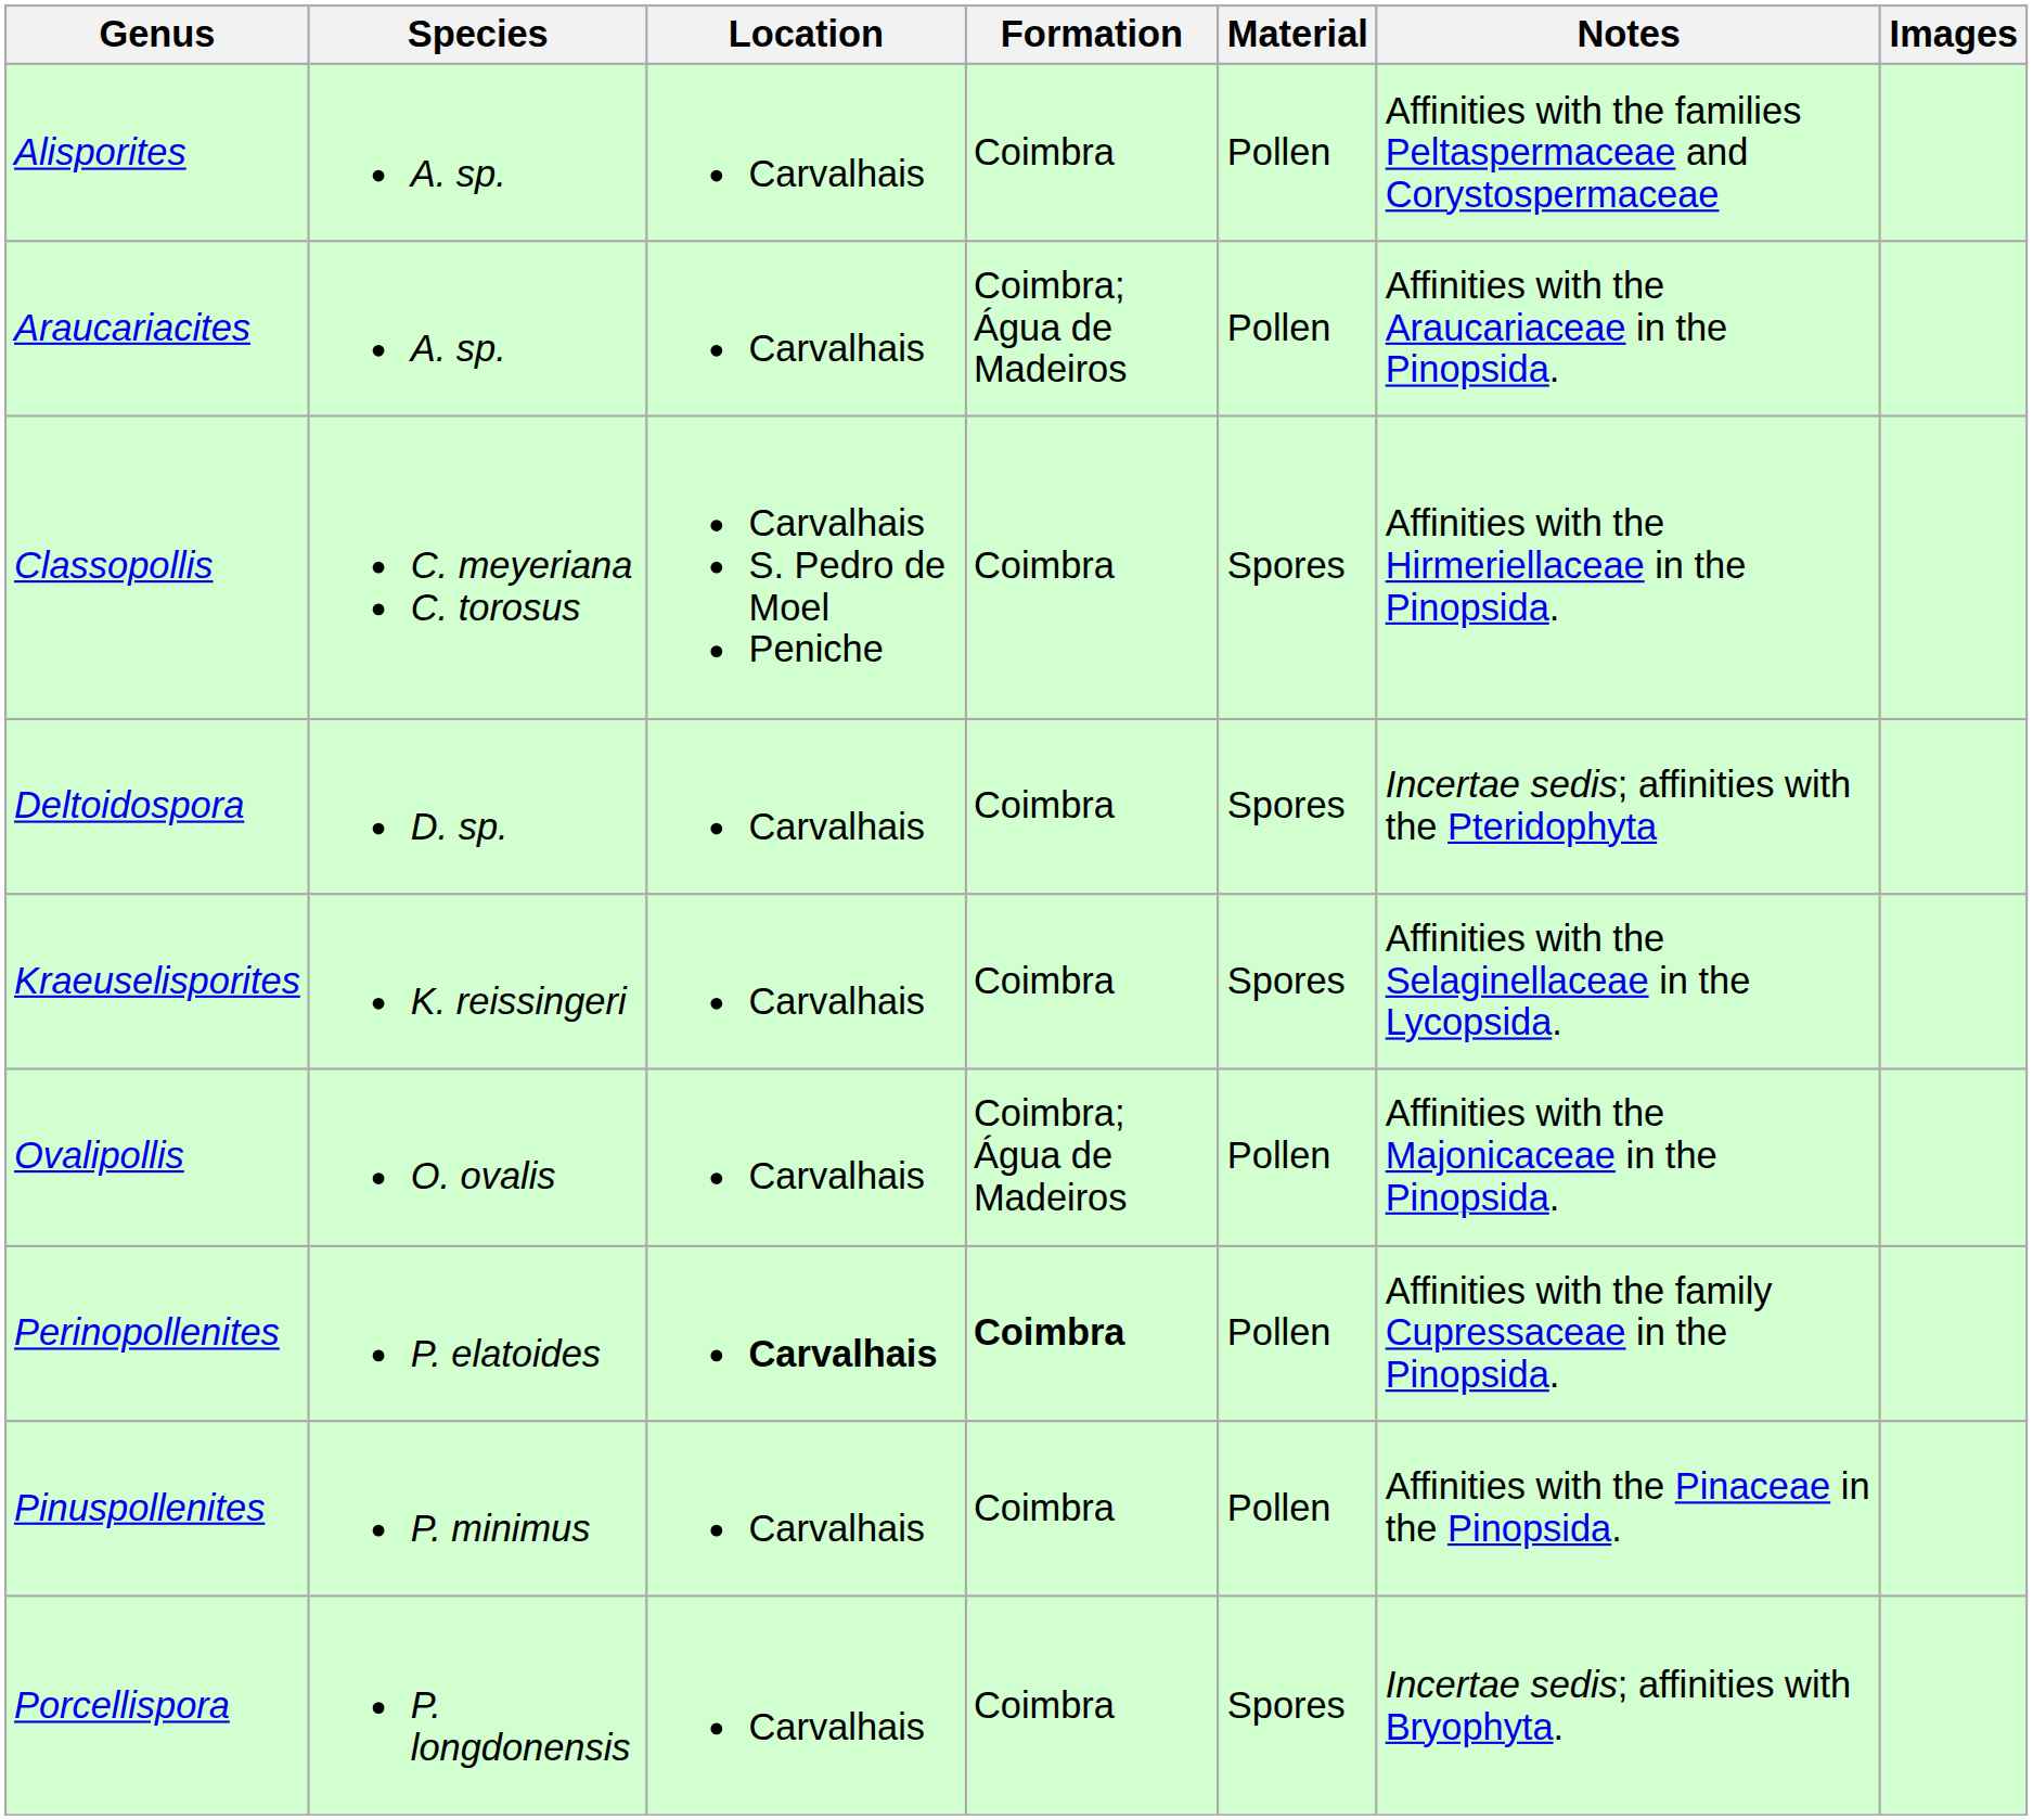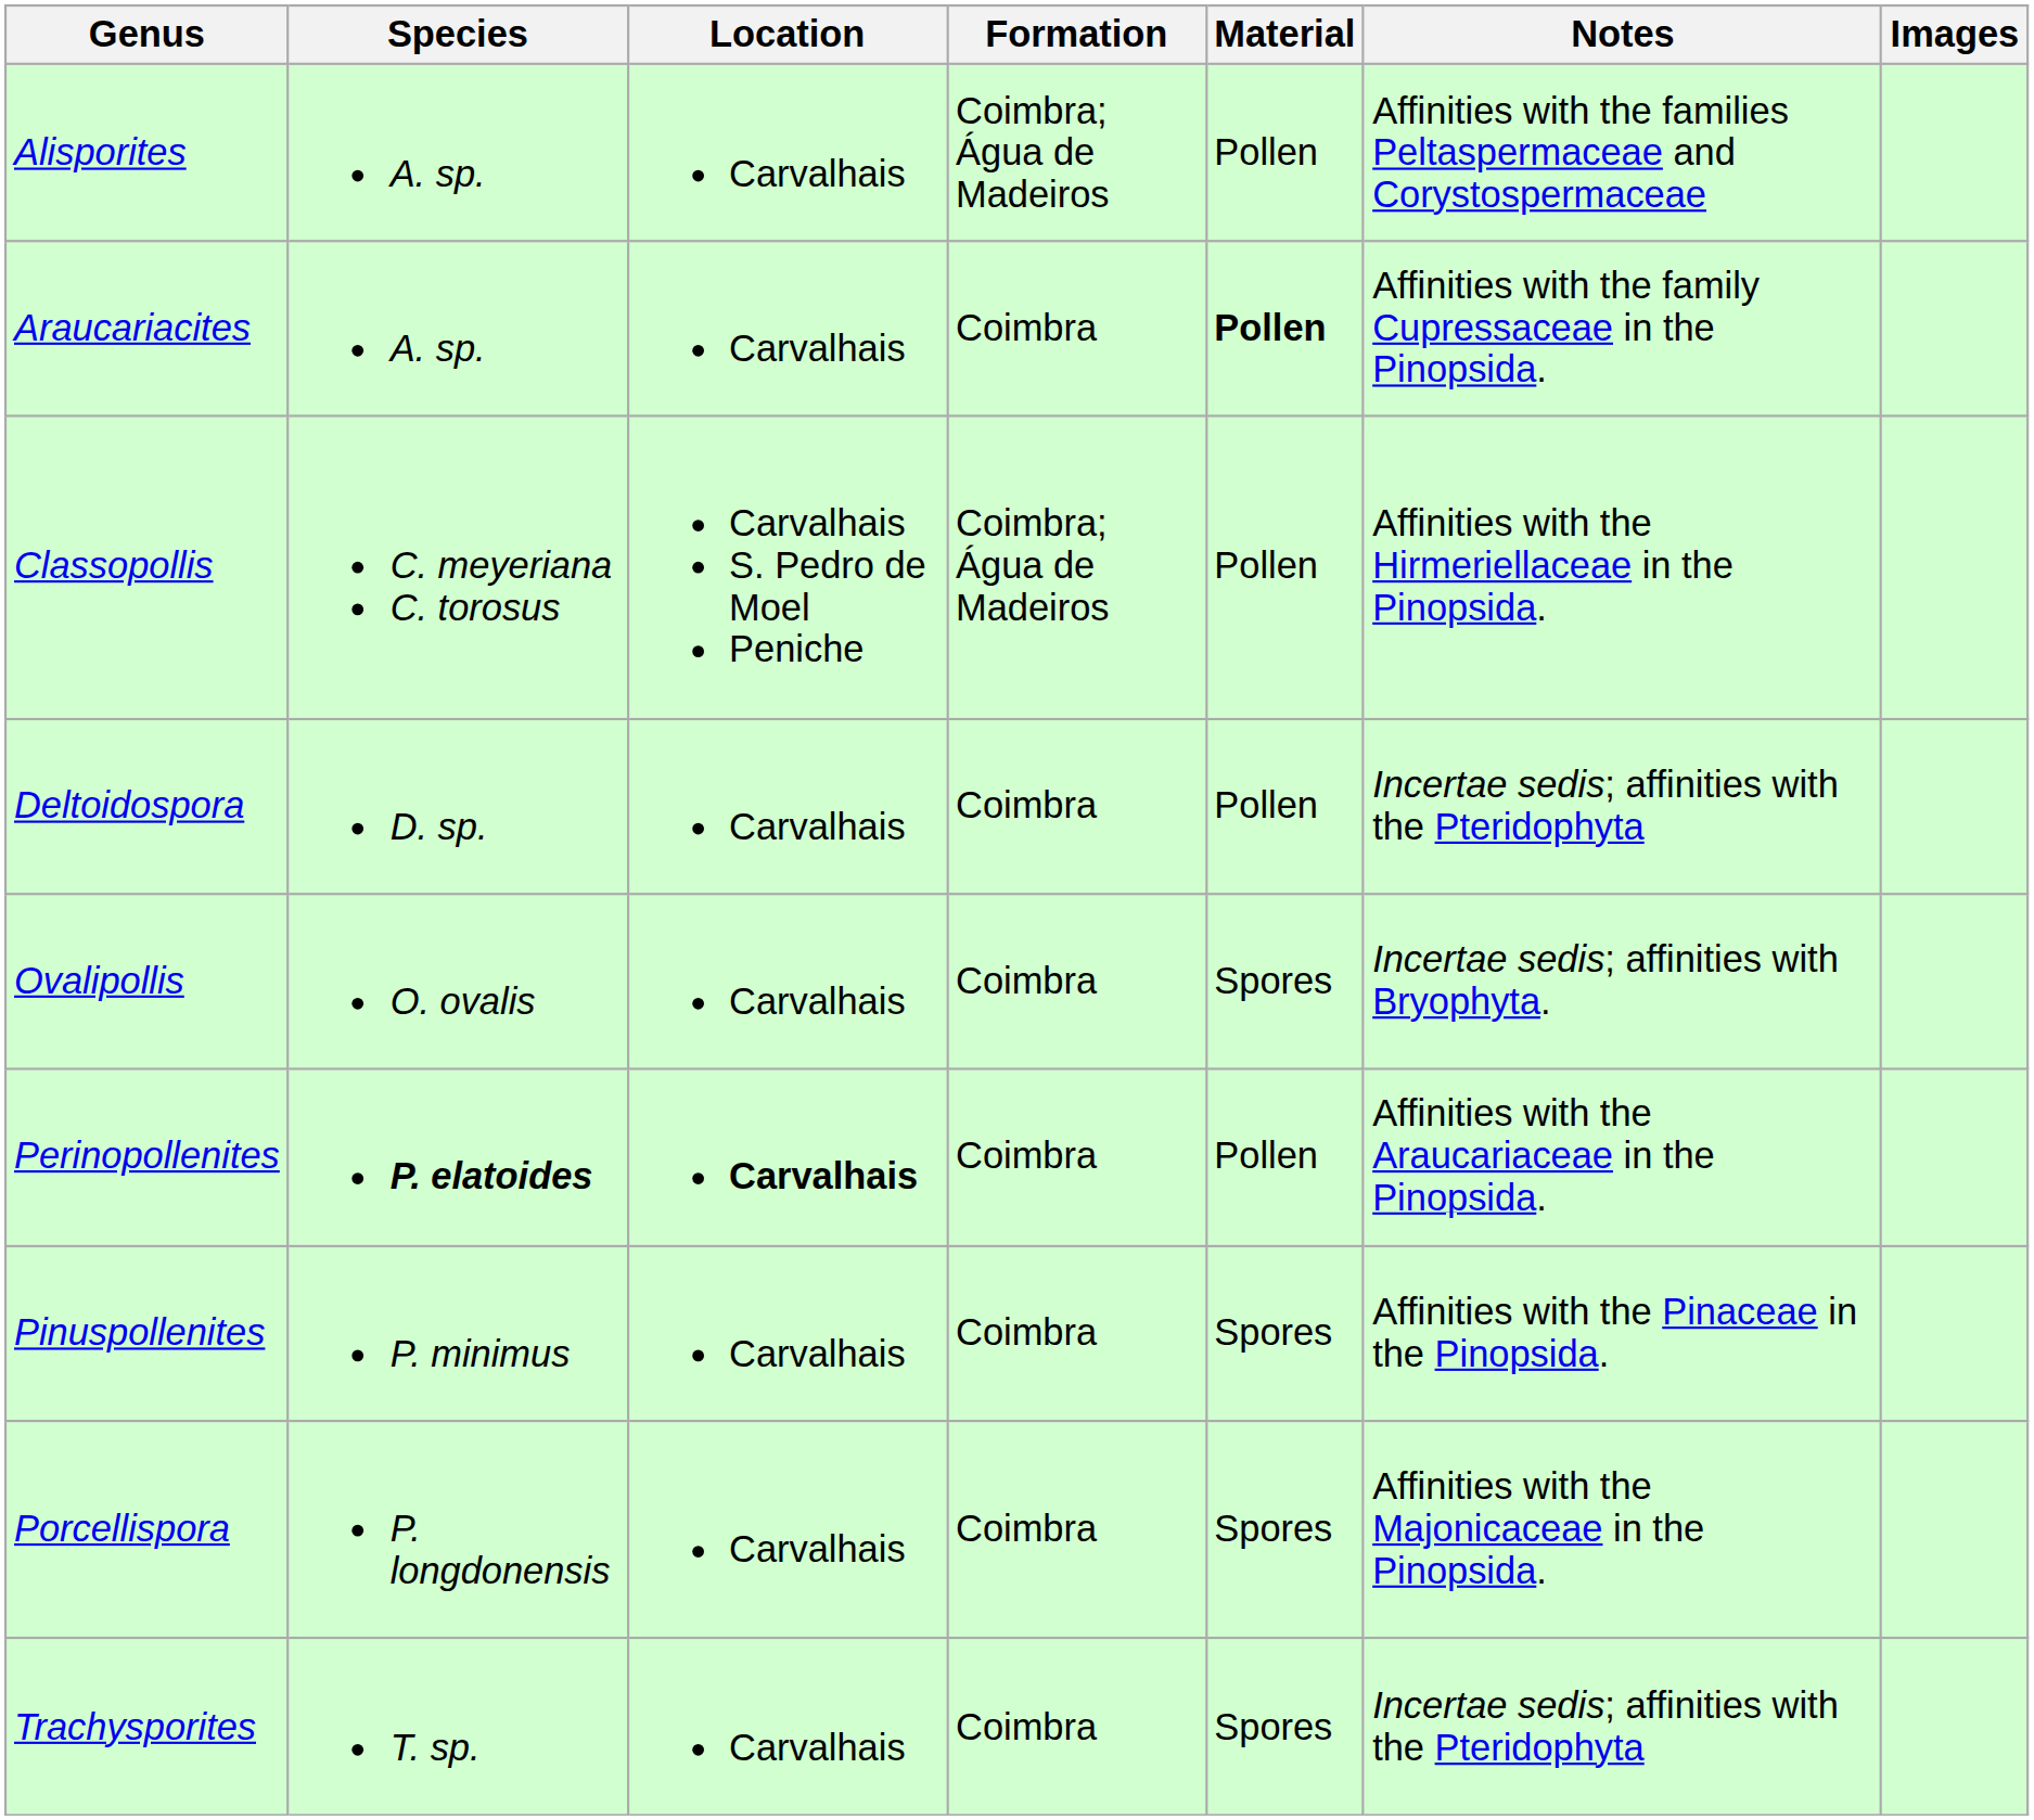 <table class="wikitable">
 <tr>
 <th>Genus</th>
 <th>Species</th>
 <th>Location</th>
 <th>Formation</th>
 <th>Material</th>
 <th>Notes</th>
 <th>Images</th>
 </tr>
 <tr>
 <td style="background:#D1FFCF;"><em><a href='#'>Alisporites</a></em></td>
 <td style="background:#D1FFCF;"><br><ul><li><em>A. sp.</em></li></ul></td>
 <td style="background:#D1FFCF;"><br><ul><li>Carvalhais</li></ul></td>
-<td style="background:#D1FFCF;">Coimbra</td>
+<td style="background:#D1FFCF;">Coimbra; Água de Madeiros</td>
 <td style="background:#D1FFCF;">Pollen</td>
 <td style="background:#D1FFCF;">Affinities with the families <a href='#'>Peltaspermaceae</a> and <a href='#'>Corystospermaceae</a></td>
 <td style="background:#D1FFCF;"></td>
 </tr>
 <tr>
 <td style="background:#D1FFCF;"><em><a href='#'>Araucariacites</a></em></td>
 <td style="background:#D1FFCF;"><br><ul><li><em>A. sp.</em></li></ul></td>
 <td style="background:#D1FFCF;"><br><ul><li>Carvalhais</li></ul></td>
-<td style="background:#D1FFCF;">Coimbra; Água de Madeiros</td>
-<td style="background:#D1FFCF;">Pollen</td>
-<td style="background:#D1FFCF;">Affinities with the <a href='#'>Araucariaceae</a> in the <a href='#'>Pinopsida</a>.</td>
+<td style="background:#D1FFCF;">Coimbra</td>
+<td style="background:#D1FFCF;"><strong>Pollen</strong></td>
+<td style="background:#D1FFCF;">Affinities with the family <a href='#'>Cupressaceae</a> in the <a href='#'>Pinopsida</a>.</td>
 <td style="background:#D1FFCF;"></td>
 </tr>
 <tr>
 <td style="background:#D1FFCF;"><em><a href='#'>Classopollis</a></em><em></em></td>
 <td style="background:#D1FFCF;"><br><ul><li><em>C. meyeriana</em></li><li><em>C. torosus</em></li></ul></td>
 <td style="background:#D1FFCF;"><br><ul><li>Carvalhais</li><li>S. Pedro de Moel</li><li>Peniche</li></ul></td>
-<td style="background:#D1FFCF;">Coimbra</td>
-<td style="background:#D1FFCF;">Spores</td>
+<td style="background:#D1FFCF;">Coimbra; Água de Madeiros</td>
+<td style="background:#D1FFCF;">Pollen</td>
 <td style="background:#D1FFCF;">Affinities with the <a href='#'>Hirmeriellaceae</a> in the <a href='#'>Pinopsida</a>.</td>
 <td style="background:#D1FFCF;"></td>
 </tr>
 <tr>
 <td style="background:#D1FFCF;"><em><a href='#'>Deltoidospora</a></em></td>
 <td style="background:#D1FFCF;"><br><ul><li><em>D. sp.</em></li></ul></td>
 <td style="background:#D1FFCF;"><br><ul><li>Carvalhais</li></ul></td>
 <td style="background:#D1FFCF;">Coimbra</td>
-<td style="background:#D1FFCF;">Spores</td>
+<td style="background:#D1FFCF;">Pollen</td>
 <td style="background:#D1FFCF;"><em>Incertae sedis</em>; affinities with the <a href='#'>Pteridophyta</a></td>
-<td style="background:#D1FFCF;"></td>
-</tr>
-<tr>
-<td style="background:#D1FFCF;"><em><a href='#'>Kraeuselisporites</a></em></td>
-<td style="background:#D1FFCF;"><br><ul><li><em>K. reissingeri</em></li></ul></td>
-<td style="background:#D1FFCF;"><br><ul><li>Carvalhais</li></ul></td>
-<td style="background:#D1FFCF;">Coimbra</td>
-<td style="background:#D1FFCF;">Spores</td>
-<td style="background:#D1FFCF;">Affinities with the <a href='#'>Selaginellaceae</a> in the <a href='#'>Lycopsida</a>.</td>
 <td style="background:#D1FFCF;"></td>
 </tr>
 <tr>
 <td style="background:#D1FFCF;"><em><a href='#'>Ovalipollis</a></em></td>
 <td style="background:#D1FFCF;"><br><ul><li><em>O. ovalis</em></li></ul></td>
 <td style="background:#D1FFCF;"><br><ul><li>Carvalhais</li></ul></td>
-<td style="background:#D1FFCF;">Coimbra; Água de Madeiros</td>
-<td style="background:#D1FFCF;">Pollen</td>
-<td style="background:#D1FFCF;">Affinities with the <a href='#'>Majonicaceae</a> in the <a href='#'>Pinopsida</a>.</td>
+<td style="background:#D1FFCF;">Coimbra</td>
+<td style="background:#D1FFCF;">Spores</td>
+<td style="background:#D1FFCF;"><em>Incertae sedis</em>; affinities with <a href='#'>Bryophyta</a>.</td>
 <td style="background:#D1FFCF;"></td>
 </tr>
 <tr>
 <td style="background:#D1FFCF;"><em><a href='#'>Perinopollenites</a></em></td>
-<td style="background:#D1FFCF;"><br><ul><li><em>P. elatoides</em></li></ul></td>
+<td style="background:#D1FFCF;"><strong><br><ul><li><em>P. elatoides</em></li></ul></strong></td>
 <td style="background:#D1FFCF;"><strong><br><ul><li>Carvalhais</li></ul></strong></td>
-<td style="background:#D1FFCF;"><strong>Coimbra</strong></td>
+<td style="background:#D1FFCF;">Coimbra</td>
 <td style="background:#D1FFCF;">Pollen</td>
-<td style="background:#D1FFCF;">Affinities with the family <a href='#'>Cupressaceae</a> in the <a href='#'>Pinopsida</a>.</td>
+<td style="background:#D1FFCF;">Affinities with the <a href='#'>Araucariaceae</a> in the <a href='#'>Pinopsida</a>.</td>
 <td style="background:#D1FFCF;"></td>
 </tr>
 <tr>
 <td style="background:#D1FFCF;"><em><a href='#'>Pinuspollenites</a></em></td>
 <td style="background:#D1FFCF;"><br><ul><li><em>P. minimus</em></li></ul></td>
 <td style="background:#D1FFCF;"><br><ul><li>Carvalhais</li></ul></td>
 <td style="background:#D1FFCF;">Coimbra</td>
-<td style="background:#D1FFCF;">Pollen</td>
+<td style="background:#D1FFCF;">Spores</td>
 <td style="background:#D1FFCF;">Affinities with the <a href='#'>Pinaceae</a> in the <a href='#'>Pinopsida</a>.</td>
 <td style="background:#D1FFCF;"></td>
 </tr>
 <tr>
 <td style="background:#D1FFCF;"><em><a href='#'>Porcellispora</a></em></td>
 <td style="background:#D1FFCF;"><br><ul><li><em>P. longdonensis</em></li></ul></td>
 <td style="background:#D1FFCF;"><br><ul><li>Carvalhais</li></ul></td>
 <td style="background:#D1FFCF;">Coimbra</td>
 <td style="background:#D1FFCF;">Spores</td>
-<td style="background:#D1FFCF;"><em>Incertae sedis</em>; affinities with <a href='#'>Bryophyta</a>.</td>
+<td style="background:#D1FFCF;">Affinities with the <a href='#'>Majonicaceae</a> in the <a href='#'>Pinopsida</a>.</td>
+<td style="background:#D1FFCF;"></td>
+</tr>
+<tr>
+<td style="background:#D1FFCF;"><em><a href='#'>Trachysporites</a></em></td>
+<td style="background:#D1FFCF;"><br><ul><li><em>T. sp.</em></li></ul></td>
+<td style="background:#D1FFCF;"><br><ul><li>Carvalhais</li></ul></td>
+<td style="background:#D1FFCF;">Coimbra</td>
+<td style="background:#D1FFCF;">Spores</td>
+<td style="background:#D1FFCF;"><em>Incertae sedis</em>; affinities with the <a href='#'>Pteridophyta</a></td>
 <td style="background:#D1FFCF;"></td>
 </tr>
 </table>
